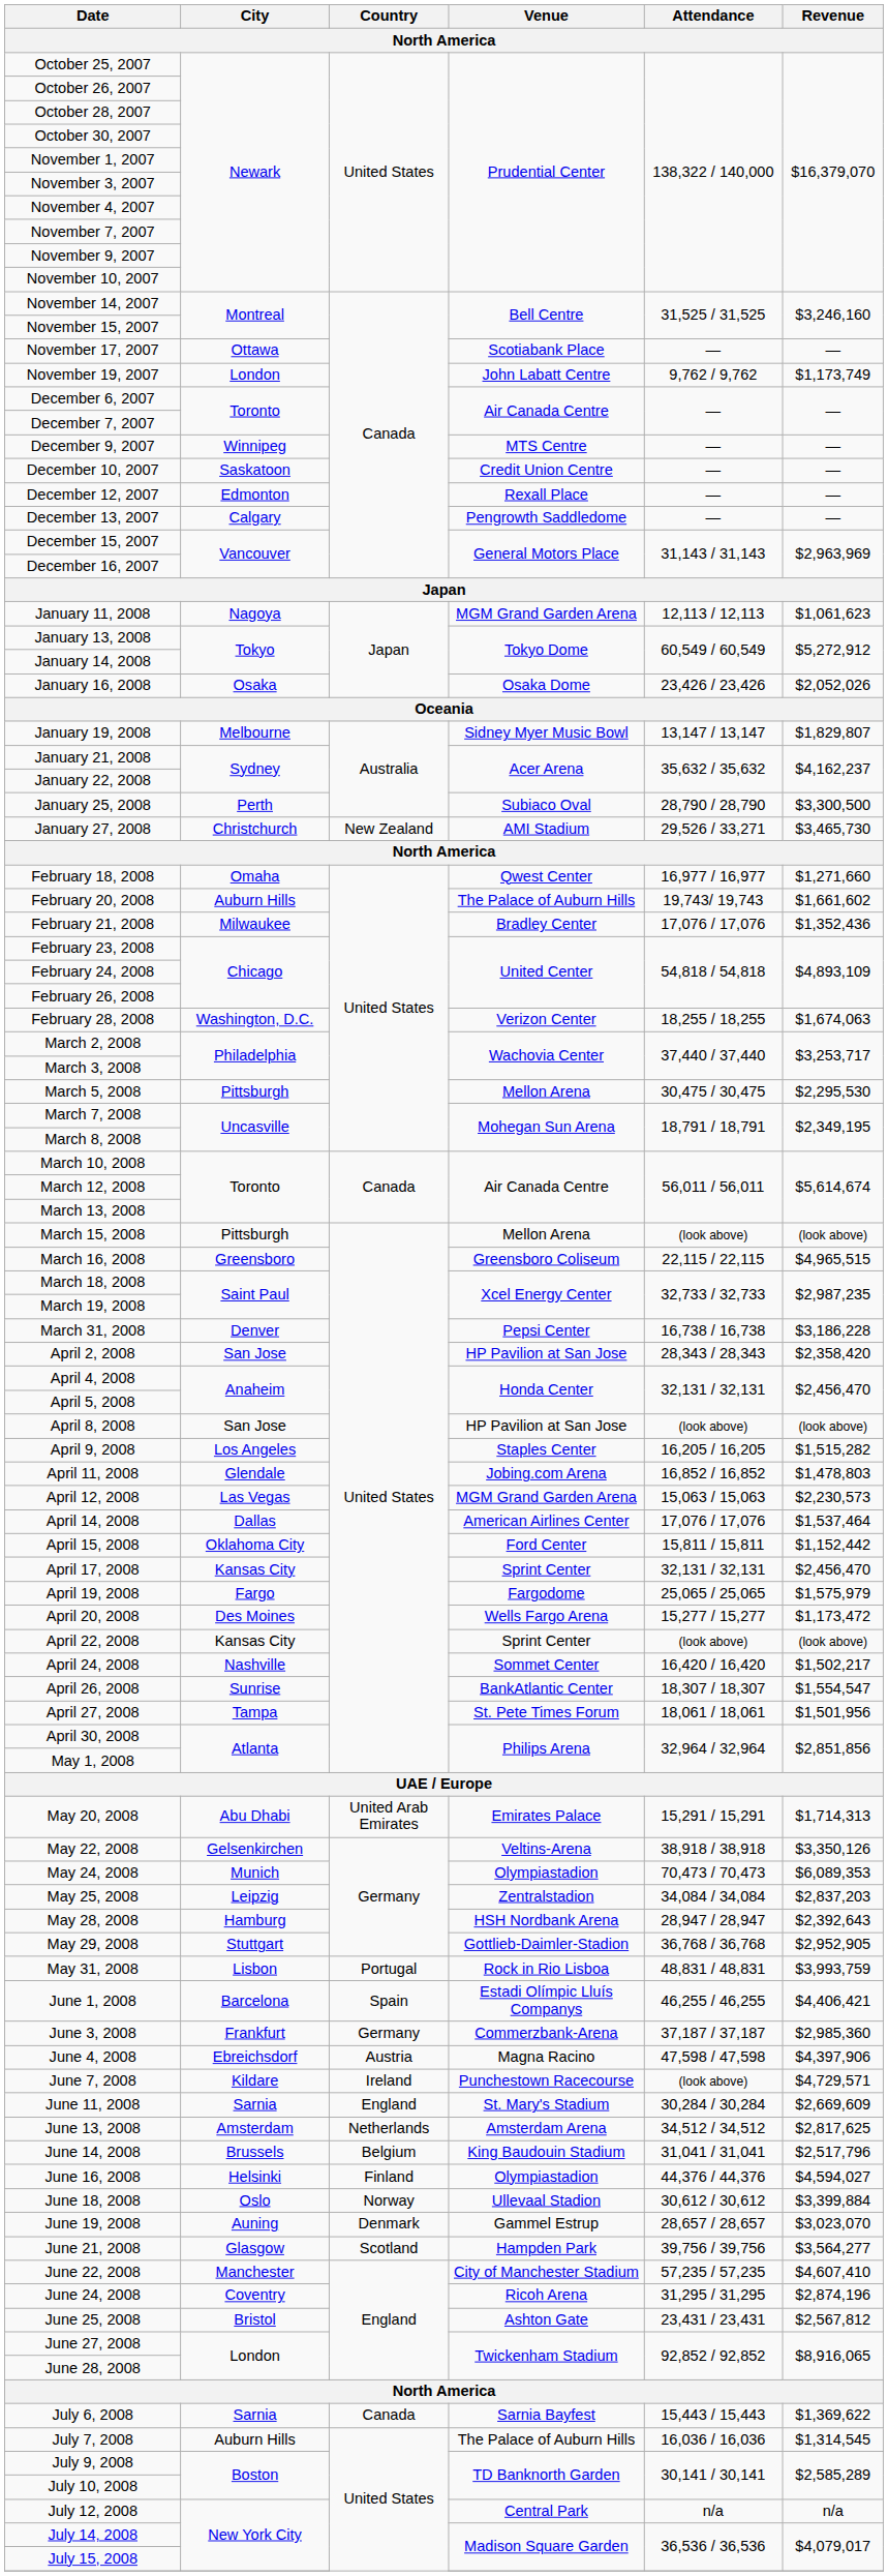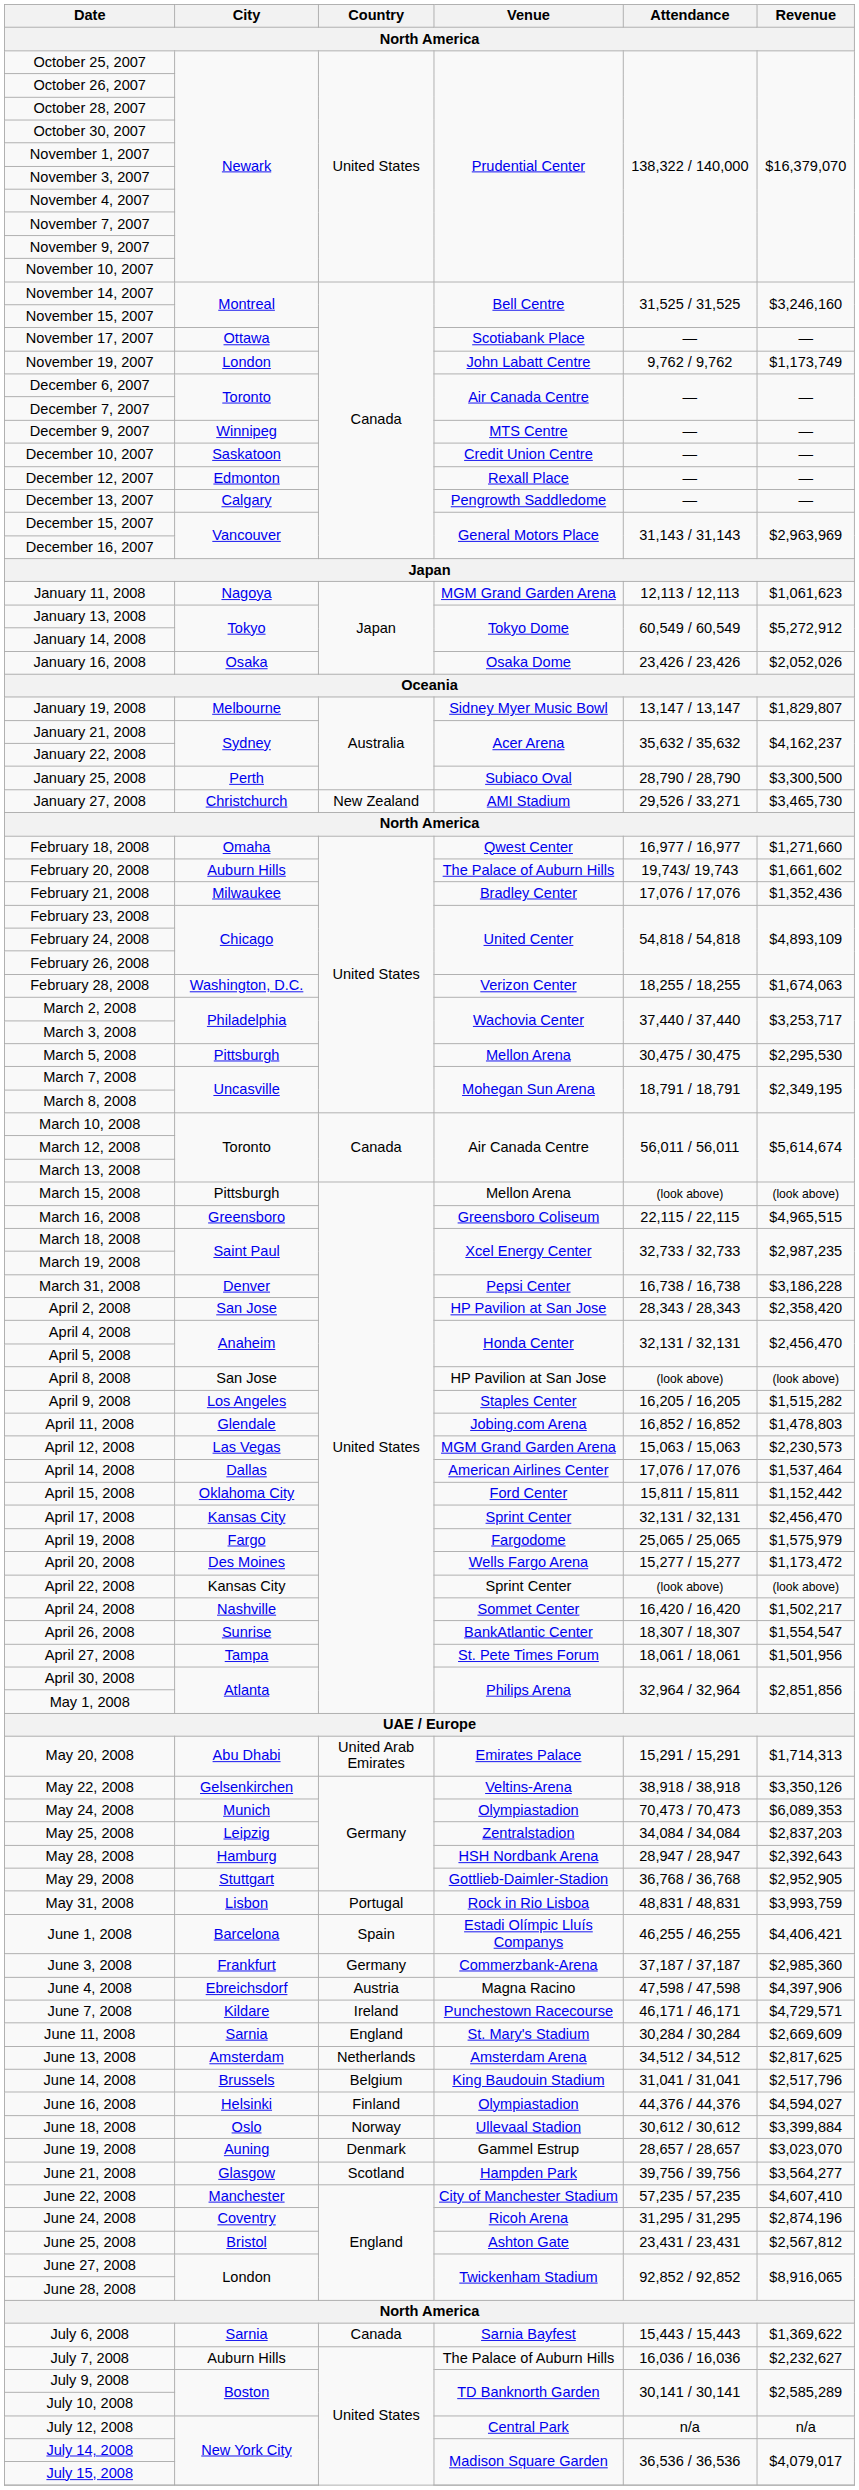 <table class="wikitable" style="text-align:center;">
 <tr>
 <th style="width:180px;">Date</th>
 <th style="width:150px;">City</th>
 <th style="width:120px;">Country</th>
 <th style="width:200px;">Venue</th>
 <th style="width:140px;">Attendance</th>
 <th style="width:100px;">Revenue</th>
 </tr>
 <tr>
 <th colspan="6">North America</th>
 </tr>
 <tr>
 <td>October 25, 2007</td>
 <td rowspan="10"><a href='#'>Newark</a></td>
 <td rowspan="10">United States</td>
 <td rowspan="10"><a href='#'>Prudential Center</a></td>
 <td rowspan="10">138,322 / 140,000</td>
 <td rowspan="10">$16,379,070</td>
 </tr>
 <tr>
 <td>October 26, 2007</td>
 </tr>
 <tr>
 <td>October 28, 2007</td>
 </tr>
 <tr>
 <td>October 30, 2007</td>
 </tr>
 <tr>
 <td>November 1, 2007</td>
 </tr>
 <tr>
 <td>November 3, 2007</td>
 </tr>
 <tr>
 <td>November 4, 2007</td>
 </tr>
 <tr>
 <td>November 7, 2007</td>
 </tr>
 <tr>
 <td>November 9, 2007</td>
 </tr>
 <tr>
 <td>November 10, 2007</td>
 </tr>
 <tr>
 <td>November 14, 2007</td>
 <td rowspan="2"><a href='#'>Montreal</a></td>
 <td rowspan="12">Canada</td>
 <td rowspan="2"><a href='#'>Bell Centre</a></td>
 <td rowspan="2">31,525 / 31,525</td>
 <td rowspan="2">$3,246,160</td>
 </tr>
 <tr>
 <td>November 15, 2007</td>
 </tr>
 <tr>
 <td>November 17, 2007</td>
 <td><a href='#'>Ottawa</a></td>
 <td><a href='#'>Scotiabank Place</a></td>
 <td>—</td>
 <td>—</td>
 </tr>
 <tr>
 <td>November 19, 2007</td>
 <td><a href='#'>London</a></td>
 <td><a href='#'>John Labatt Centre</a></td>
 <td>9,762 / 9,762</td>
 <td>$1,173,749</td>
 </tr>
 <tr>
 <td>December 6, 2007</td>
 <td rowspan="2"><a href='#'>Toronto</a></td>
 <td rowspan="2"><a href='#'>Air Canada Centre</a></td>
 <td rowspan="2">—</td>
 <td rowspan="2">—</td>
 </tr>
 <tr>
 <td>December 7, 2007</td>
 </tr>
 <tr>
 <td>December 9, 2007</td>
 <td><a href='#'>Winnipeg</a></td>
 <td><a href='#'>MTS Centre</a></td>
 <td>—</td>
 <td>—</td>
 </tr>
 <tr>
 <td>December 10, 2007</td>
 <td><a href='#'>Saskatoon</a></td>
 <td><a href='#'>Credit Union Centre</a></td>
 <td>—</td>
 <td>—</td>
 </tr>
 <tr>
 <td>December 12, 2007</td>
 <td><a href='#'>Edmonton</a></td>
 <td><a href='#'>Rexall Place</a></td>
 <td>—</td>
 <td>—</td>
 </tr>
 <tr>
 <td>December 13, 2007</td>
 <td><a href='#'>Calgary</a></td>
 <td><a href='#'>Pengrowth Saddledome</a></td>
 <td>—</td>
 <td>—</td>
 </tr>
 <tr>
 <td>December 15, 2007</td>
 <td rowspan="2"><a href='#'>Vancouver</a></td>
 <td rowspan="2"><a href='#'>General Motors Place</a></td>
 <td rowspan="2">31,143 / 31,143</td>
 <td rowspan="2">$2,963,969</td>
 </tr>
 <tr>
 <td>December 16, 2007</td>
 </tr>
 <tr>
 <th colspan="6">Japan</th>
 </tr>
 <tr>
 <td>January 11, 2008</td>
 <td><a href='#'>Nagoya</a></td>
 <td rowspan="4">Japan</td>
 <td><a href='#'>MGM Grand Garden Arena</a></td>
 <td>12,113 / 12,113</td>
 <td>$1,061,623</td>
 </tr>
 <tr>
 <td>January 13, 2008</td>
 <td rowspan="2"><a href='#'>Tokyo</a></td>
 <td rowspan="2"><a href='#'>Tokyo Dome</a></td>
 <td rowspan="2">60,549 / 60,549</td>
 <td rowspan="2">$5,272,912</td>
 </tr>
 <tr>
 <td>January 14, 2008</td>
 </tr>
 <tr>
 <td>January 16, 2008</td>
 <td><a href='#'>Osaka</a></td>
 <td><a href='#'>Osaka Dome</a></td>
 <td>23,426 / 23,426</td>
 <td>$2,052,026</td>
 </tr>
 <tr>
 <th colspan="6">Oceania</th>
 </tr>
 <tr>
 <td>January 19, 2008</td>
 <td><a href='#'>Melbourne</a></td>
 <td rowspan="4">Australia</td>
 <td><a href='#'>Sidney Myer Music Bowl</a></td>
 <td>13,147 / 13,147</td>
 <td>$1,829,807</td>
 </tr>
 <tr>
 <td>January 21, 2008</td>
 <td rowspan="2"><a href='#'>Sydney</a></td>
 <td rowspan="2"><a href='#'>Acer Arena</a></td>
 <td rowspan="2">35,632 / 35,632</td>
 <td rowspan="2">$4,162,237</td>
 </tr>
 <tr>
 <td>January 22, 2008</td>
 </tr>
 <tr>
 <td>January 25, 2008</td>
 <td><a href='#'>Perth</a></td>
 <td><a href='#'>Subiaco Oval</a></td>
 <td>28,790 / 28,790</td>
 <td>$3,300,500</td>
 </tr>
 <tr>
 <td>January 27, 2008</td>
 <td><a href='#'>Christchurch</a></td>
 <td>New Zealand</td>
 <td><a href='#'>AMI Stadium</a></td>
 <td>29,526 / 33,271</td>
 <td>$3,465,730</td>
 </tr>
 <tr>
 <th colspan="7">North America</th>
 </tr>
 <tr>
 <td>February 18, 2008</td>
 <td><a href='#'>Omaha</a></td>
 <td rowspan="12">United States</td>
 <td><a href='#'>Qwest Center</a></td>
 <td>16,977 / 16,977</td>
 <td>$1,271,660</td>
 </tr>
 <tr>
 <td>February 20, 2008</td>
 <td><a href='#'>Auburn Hills</a></td>
 <td><a href='#'>The Palace of Auburn Hills</a></td>
 <td>19,743/ 19,743</td>
 <td>$1,661,602</td>
 </tr>
 <tr>
 <td>February 21, 2008</td>
 <td><a href='#'>Milwaukee</a></td>
 <td><a href='#'>Bradley Center</a></td>
 <td>17,076 / 17,076</td>
 <td>$1,352,436</td>
 </tr>
 <tr>
 <td>February 23, 2008</td>
 <td rowspan="3"><a href='#'>Chicago</a></td>
 <td rowspan="3"><a href='#'>United Center</a></td>
 <td rowspan="3">54,818 / 54,818</td>
 <td rowspan="3">$4,893,109</td>
 </tr>
 <tr>
 <td>February 24, 2008</td>
 </tr>
 <tr>
 <td>February 26, 2008</td>
 </tr>
 <tr>
 <td>February 28, 2008</td>
 <td><a href='#'>Washington, D.C.</a></td>
 <td><a href='#'>Verizon Center</a></td>
 <td>18,255 / 18,255</td>
 <td>$1,674,063</td>
 </tr>
 <tr>
 <td>March 2, 2008</td>
 <td rowspan="2"><a href='#'>Philadelphia</a></td>
 <td rowspan="2"><a href='#'>Wachovia Center</a></td>
 <td rowspan="2">37,440 / 37,440</td>
 <td rowspan="2">$3,253,717</td>
 </tr>
 <tr>
 <td>March 3, 2008</td>
 </tr>
 <tr>
 <td>March 5, 2008</td>
 <td><a href='#'>Pittsburgh</a></td>
 <td><a href='#'>Mellon Arena</a></td>
 <td>30,475 / 30,475</td>
 <td>$2,295,530</td>
 </tr>
 <tr>
 <td>March 7, 2008</td>
 <td rowspan="2"><a href='#'>Uncasville</a></td>
 <td rowspan="2"><a href='#'>Mohegan Sun Arena</a></td>
 <td rowspan="2">18,791 / 18,791</td>
 <td rowspan="2">$2,349,195</td>
 </tr>
 <tr>
 <td>March 8, 2008</td>
 </tr>
 <tr>
 <td>March 10, 2008</td>
 <td rowspan="3">Toronto</td>
 <td rowspan="3">Canada</td>
 <td rowspan="3">Air Canada Centre</td>
 <td rowspan="3">56,011 / 56,011</td>
 <td rowspan="3">$5,614,674</td>
 </tr>
 <tr>
 <td>March 12, 2008</td>
 </tr>
 <tr>
 <td>March 13, 2008</td>
 </tr>
 <tr>
 <td>March 15, 2008</td>
 <td>Pittsburgh</td>
 <td rowspan="23">United States</td>
 <td>Mellon Arena</td>
 <td><small>(look above)</small></td>
 <td><small>(look above)</small></td>
 </tr>
 <tr>
 <td>March 16, 2008</td>
 <td><a href='#'>Greensboro</a></td>
 <td><a href='#'>Greensboro Coliseum</a></td>
 <td>22,115 / 22,115</td>
 <td>$4,965,515</td>
 </tr>
 <tr>
 <td>March 18, 2008</td>
 <td rowspan="2"><a href='#'>Saint Paul</a></td>
 <td rowspan="2"><a href='#'>Xcel Energy Center</a></td>
 <td rowspan="2">32,733 / 32,733</td>
 <td rowspan="2">$2,987,235</td>
 </tr>
 <tr>
 <td>March 19, 2008</td>
 </tr>
 <tr>
 <td>March 31, 2008</td>
 <td><a href='#'>Denver</a></td>
 <td><a href='#'>Pepsi Center</a></td>
 <td>16,738 / 16,738</td>
 <td>$3,186,228</td>
 </tr>
 <tr>
 <td>April 2, 2008</td>
 <td><a href='#'>San Jose</a></td>
 <td><a href='#'>HP Pavilion at San Jose</a></td>
 <td>28,343 / 28,343</td>
 <td>$2,358,420</td>
 </tr>
 <tr>
 <td>April 4, 2008</td>
 <td rowspan="2"><a href='#'>Anaheim</a></td>
 <td rowspan="2"><a href='#'>Honda Center</a></td>
 <td rowspan="2">32,131 / 32,131</td>
 <td rowspan="2">$2,456,470</td>
 </tr>
 <tr>
 <td>April 5, 2008</td>
 </tr>
 <tr>
 <td>April 8, 2008</td>
 <td>San Jose</td>
 <td>HP Pavilion at San Jose</td>
 <td><small>(look above)</small></td>
 <td><small>(look above)</small></td>
 </tr>
 <tr>
 <td>April 9, 2008</td>
 <td><a href='#'>Los Angeles</a></td>
 <td><a href='#'>Staples Center</a></td>
 <td>16,205 / 16,205</td>
 <td>$1,515,282</td>
 </tr>
 <tr>
 <td>April 11, 2008</td>
 <td><a href='#'>Glendale</a></td>
 <td><a href='#'>Jobing.com Arena</a></td>
 <td>16,852 / 16,852</td>
 <td>$1,478,803</td>
 </tr>
 <tr>
 <td>April 12, 2008</td>
 <td><a href='#'>Las Vegas</a></td>
 <td><a href='#'>MGM Grand Garden Arena</a></td>
 <td>15,063 / 15,063</td>
 <td>$2,230,573</td>
 </tr>
 <tr>
 <td>April 14, 2008</td>
 <td><a href='#'>Dallas</a></td>
 <td><a href='#'>American Airlines Center</a></td>
 <td>17,076 / 17,076</td>
 <td>$1,537,464</td>
 </tr>
 <tr>
 <td>April 15, 2008</td>
 <td><a href='#'>Oklahoma City</a></td>
 <td><a href='#'>Ford Center</a></td>
 <td>15,811 / 15,811</td>
 <td>$1,152,442</td>
 </tr>
 <tr>
 <td>April 17, 2008</td>
 <td><a href='#'>Kansas City</a></td>
 <td><a href='#'>Sprint Center</a></td>
 <td>32,131 / 32,131</td>
 <td>$2,456,470</td>
 </tr>
 <tr>
 <td>April 19, 2008</td>
 <td><a href='#'>Fargo</a></td>
 <td><a href='#'>Fargodome</a></td>
 <td>25,065 / 25,065</td>
 <td>$1,575,979</td>
 </tr>
 <tr>
 <td>April 20, 2008</td>
 <td><a href='#'>Des Moines</a></td>
 <td><a href='#'>Wells Fargo Arena</a></td>
 <td>15,277 / 15,277</td>
 <td>$1,173,472</td>
 </tr>
 <tr>
 <td>April 22, 2008</td>
 <td>Kansas City</td>
 <td>Sprint Center</td>
 <td><small>(look above)</small></td>
 <td><small>(look above)</small></td>
 </tr>
 <tr>
 <td>April 24, 2008</td>
 <td><a href='#'>Nashville</a></td>
 <td><a href='#'>Sommet Center</a></td>
 <td>16,420 / 16,420</td>
 <td>$1,502,217</td>
 </tr>
 <tr>
 <td>April 26, 2008</td>
 <td><a href='#'>Sunrise</a></td>
 <td><a href='#'>BankAtlantic Center</a></td>
 <td>18,307 / 18,307</td>
 <td>$1,554,547</td>
 </tr>
 <tr>
 <td>April 27, 2008</td>
 <td><a href='#'>Tampa</a></td>
 <td><a href='#'>St. Pete Times Forum</a></td>
 <td>18,061 / 18,061</td>
 <td>$1,501,956</td>
 </tr>
 <tr>
 <td>April 30, 2008</td>
 <td rowspan="2"><a href='#'>Atlanta</a></td>
 <td rowspan="2"><a href='#'>Philips Arena</a></td>
 <td rowspan="2">32,964 / 32,964</td>
 <td rowspan="2">$2,851,856</td>
 </tr>
 <tr>
 <td>May 1, 2008</td>
 </tr>
 <tr>
 <th colspan="6">UAE / Europe</th>
 </tr>
 <tr>
 <td>May 20, 2008</td>
 <td><a href='#'>Abu Dhabi</a></td>
 <td>United Arab Emirates</td>
 <td><a href='#'>Emirates Palace</a></td>
 <td>15,291 / 15,291</td>
 <td>$1,714,313</td>
 </tr>
 <tr>
 <td>May 22, 2008</td>
 <td><a href='#'>Gelsenkirchen</a></td>
 <td rowspan="5">Germany</td>
 <td><a href='#'>Veltins-Arena</a></td>
 <td>38,918 / 38,918</td>
 <td>$3,350,126</td>
 </tr>
 <tr>
 <td>May 24, 2008</td>
 <td><a href='#'>Munich</a></td>
 <td><a href='#'>Olympiastadion</a></td>
 <td>70,473 / 70,473</td>
 <td>$6,089,353</td>
 </tr>
 <tr>
 <td>May 25, 2008</td>
 <td><a href='#'>Leipzig</a></td>
 <td><a href='#'>Zentralstadion</a></td>
 <td>34,084 / 34,084</td>
 <td>$2,837,203</td>
 </tr>
 <tr>
 <td>May 28, 2008</td>
 <td><a href='#'>Hamburg</a></td>
 <td><a href='#'>HSH Nordbank Arena</a></td>
 <td>28,947 / 28,947</td>
 <td>$2,392,643</td>
 </tr>
 <tr>
 <td>May 29, 2008</td>
 <td><a href='#'>Stuttgart</a></td>
 <td><a href='#'>Gottlieb-Daimler-Stadion</a></td>
 <td>36,768 / 36,768</td>
 <td>$2,952,905</td>
 </tr>
 <tr>
 <td>May 31, 2008</td>
 <td><a href='#'>Lisbon</a></td>
 <td>Portugal</td>
 <td><a href='#'>Rock in Rio Lisboa</a></td>
 <td>48,831 / 48,831</td>
 <td>$3,993,759</td>
 </tr>
 <tr>
 <td>June 1, 2008</td>
 <td><a href='#'>Barcelona</a></td>
 <td>Spain</td>
 <td><a href='#'>Estadi Olímpic Lluís Companys</a></td>
 <td>46,255 / 46,255</td>
 <td>$4,406,421</td>
 </tr>
 <tr>
 <td>June 3, 2008</td>
 <td><a href='#'>Frankfurt</a></td>
 <td>Germany</td>
 <td><a href='#'>Commerzbank-Arena</a></td>
 <td>37,187 / 37,187</td>
 <td>$2,985,360</td>
 </tr>
 <tr>
 <td>June 4, 2008</td>
 <td><a href='#'>Ebreichsdorf</a></td>
 <td>Austria</td>
 <td>Magna Racino</td>
 <td>47,598 / 47,598</td>
 <td>$4,397,906</td>
 </tr>
 <tr>
 <td>June 7, 2008</td>
 <td><a href='#'>Kildare</a></td>
 <td>Ireland</td>
 <td><a href='#'>Punchestown Racecourse</a></td>
-<td><small>(look above)</small></td>
+<td>46,171 / 46,171</td>
 <td>$4,729,571</td>
 </tr>
 <tr>
 <td>June 11, 2008</td>
 <td><a href='#'>Sarnia</a></td>
 <td>England</td>
 <td><a href='#'>St. Mary's Stadium</a></td>
 <td>30,284 / 30,284</td>
 <td>$2,669,609</td>
 </tr>
 <tr>
 <td>June 13, 2008</td>
 <td><a href='#'>Amsterdam</a></td>
 <td>Netherlands</td>
 <td><a href='#'>Amsterdam Arena</a></td>
 <td>34,512 / 34,512</td>
 <td>$2,817,625</td>
 </tr>
 <tr>
 <td>June 14, 2008</td>
 <td><a href='#'>Brussels</a></td>
 <td>Belgium</td>
 <td><a href='#'>King Baudouin Stadium</a></td>
 <td>31,041 / 31,041</td>
 <td>$2,517,796</td>
 </tr>
 <tr>
 <td>June 16, 2008</td>
 <td><a href='#'>Helsinki</a></td>
 <td>Finland</td>
 <td><a href='#'>Olympiastadion</a></td>
 <td>44,376 / 44,376</td>
 <td>$4,594,027</td>
 </tr>
 <tr>
 <td>June 18, 2008</td>
 <td><a href='#'>Oslo</a></td>
 <td>Norway</td>
 <td><a href='#'>Ullevaal Stadion</a></td>
 <td>30,612 / 30,612</td>
 <td>$3,399,884</td>
 </tr>
 <tr>
 <td>June 19, 2008</td>
 <td><a href='#'>Auning</a></td>
 <td>Denmark</td>
 <td>Gammel Estrup</td>
 <td>28,657 / 28,657</td>
 <td>$3,023,070</td>
 </tr>
 <tr>
 <td>June 21, 2008</td>
 <td><a href='#'>Glasgow</a></td>
 <td>Scotland</td>
 <td><a href='#'>Hampden Park</a></td>
 <td>39,756 / 39,756</td>
 <td>$3,564,277</td>
 </tr>
 <tr>
 <td>June 22, 2008</td>
 <td><a href='#'>Manchester</a></td>
 <td rowspan="5">England</td>
 <td><a href='#'>City of Manchester Stadium</a></td>
 <td>57,235 / 57,235</td>
 <td>$4,607,410</td>
 </tr>
 <tr>
 <td>June 24, 2008</td>
 <td><a href='#'>Coventry</a></td>
 <td><a href='#'>Ricoh Arena</a></td>
 <td>31,295 / 31,295</td>
 <td>$2,874,196</td>
 </tr>
 <tr>
 <td>June 25, 2008</td>
 <td><a href='#'>Bristol</a></td>
 <td><a href='#'>Ashton Gate</a></td>
 <td>23,431 / 23,431</td>
 <td>$2,567,812</td>
 </tr>
 <tr>
 <td>June 27, 2008</td>
 <td rowspan="2">London</td>
 <td rowspan="2"><a href='#'>Twickenham Stadium</a></td>
 <td rowspan="2">92,852 / 92,852</td>
 <td rowspan="2">$8,916,065</td>
 </tr>
 <tr>
 <td>June 28, 2008</td>
 </tr>
 <tr>
 <th colspan="6">North America</th>
 </tr>
 <tr>
 <td>July 6, 2008</td>
 <td><a href='#'>Sarnia</a></td>
 <td>Canada</td>
 <td><a href='#'>Sarnia Bayfest</a></td>
 <td>15,443 / 15,443</td>
 <td>$1,369,622</td>
 </tr>
 <tr>
 <td>July 7, 2008</td>
 <td>Auburn Hills</td>
 <td rowspan="8">United States</td>
 <td>The Palace of Auburn Hills</td>
 <td>16,036 / 16,036</td>
-<td>$1,314,545</td>
+<td>$2,232,627</td>
 </tr>
 <tr>
 <td>July 9, 2008</td>
 <td rowspan="2"><a href='#'>Boston</a></td>
 <td rowspan="2"><a href='#'>TD Banknorth Garden</a></td>
 <td rowspan="2">30,141 / 30,141</td>
 <td rowspan="2">$2,585,289</td>
 </tr>
 <tr>
 <td>July 10, 2008</td>
 </tr>
 <tr>
 <td>July 12, 2008</td>
 <td rowspan="3"><a href='#'>New York City</a></td>
 <td><a href='#'>Central Park</a></td>
 <td>n/a</td>
 <td>n/a</td>
 </tr>
 <tr>
 <td><a href='#'>July 14, 2008</a></td>
 <td rowspan="2"><a href='#'>Madison Square Garden</a></td>
 <td rowspan="2">36,536 / 36,536</td>
 <td rowspan="2">$4,079,017</td>
 </tr>
 <tr>
 <td><a href='#'>July 15, 2008</a></td>
 </tr>
 <tr>
 </tr>
 </table>
